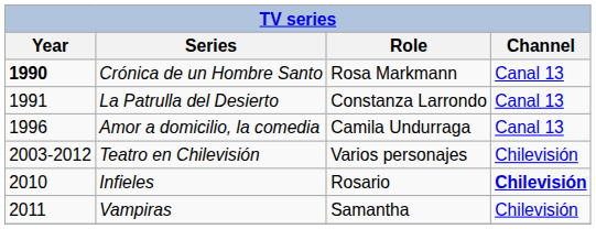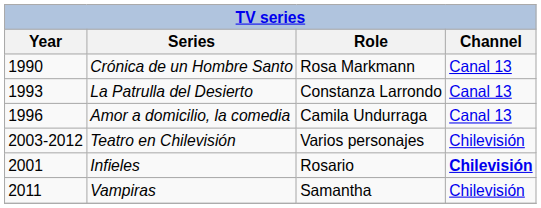 <table class="wikitable" style="font-size: 95%;">
 <tr>
 <th colspan="5" style="background: LightSteelBlue;"><a href='#'>TV series</a></th>
 </tr>
 <tr>
 <th>Year</th>
 <th>Series</th>
 <th>Role</th>
 <th>Channel</th>
 </tr>
 <tr>
-<td><strong>1990</strong></td>
+<td>1990</td>
 <td><em>Crónica de un Hombre Santo</em></td>
 <td>Rosa Markmann</td>
 <td><a href='#'>Canal 13</a></td>
 </tr>
 <tr>
-<td>1991</td>
+<td>1993</td>
 <td><em>La Patrulla del Desierto</em></td>
 <td>Constanza Larrondo</td>
 <td><a href='#'>Canal 13</a></td>
 </tr>
 <tr>
 <td>1996</td>
 <td><em>Amor a domicilio, la comedia</em></td>
 <td>Camila Undurraga</td>
 <td><a href='#'>Canal 13</a></td>
 </tr>
 <tr>
 <td>2003-2012</td>
 <td><em>Teatro en Chilevisión</em></td>
 <td>Varios personajes</td>
 <td><a href='#'>Chilevisión</a></td>
 </tr>
 <tr>
-<td>2010</td>
+<td>2001</td>
 <td><em>Infieles</em></td>
 <td>Rosario</td>
 <td><strong><a href='#'>Chilevisión</a></strong></td>
 </tr>
 <tr>
 <td>2011</td>
 <td><em>Vampiras</em></td>
 <td>Samantha</td>
 <td><a href='#'>Chilevisión</a></td>
 </tr>
 <tr>
 </tr>
 </table>
